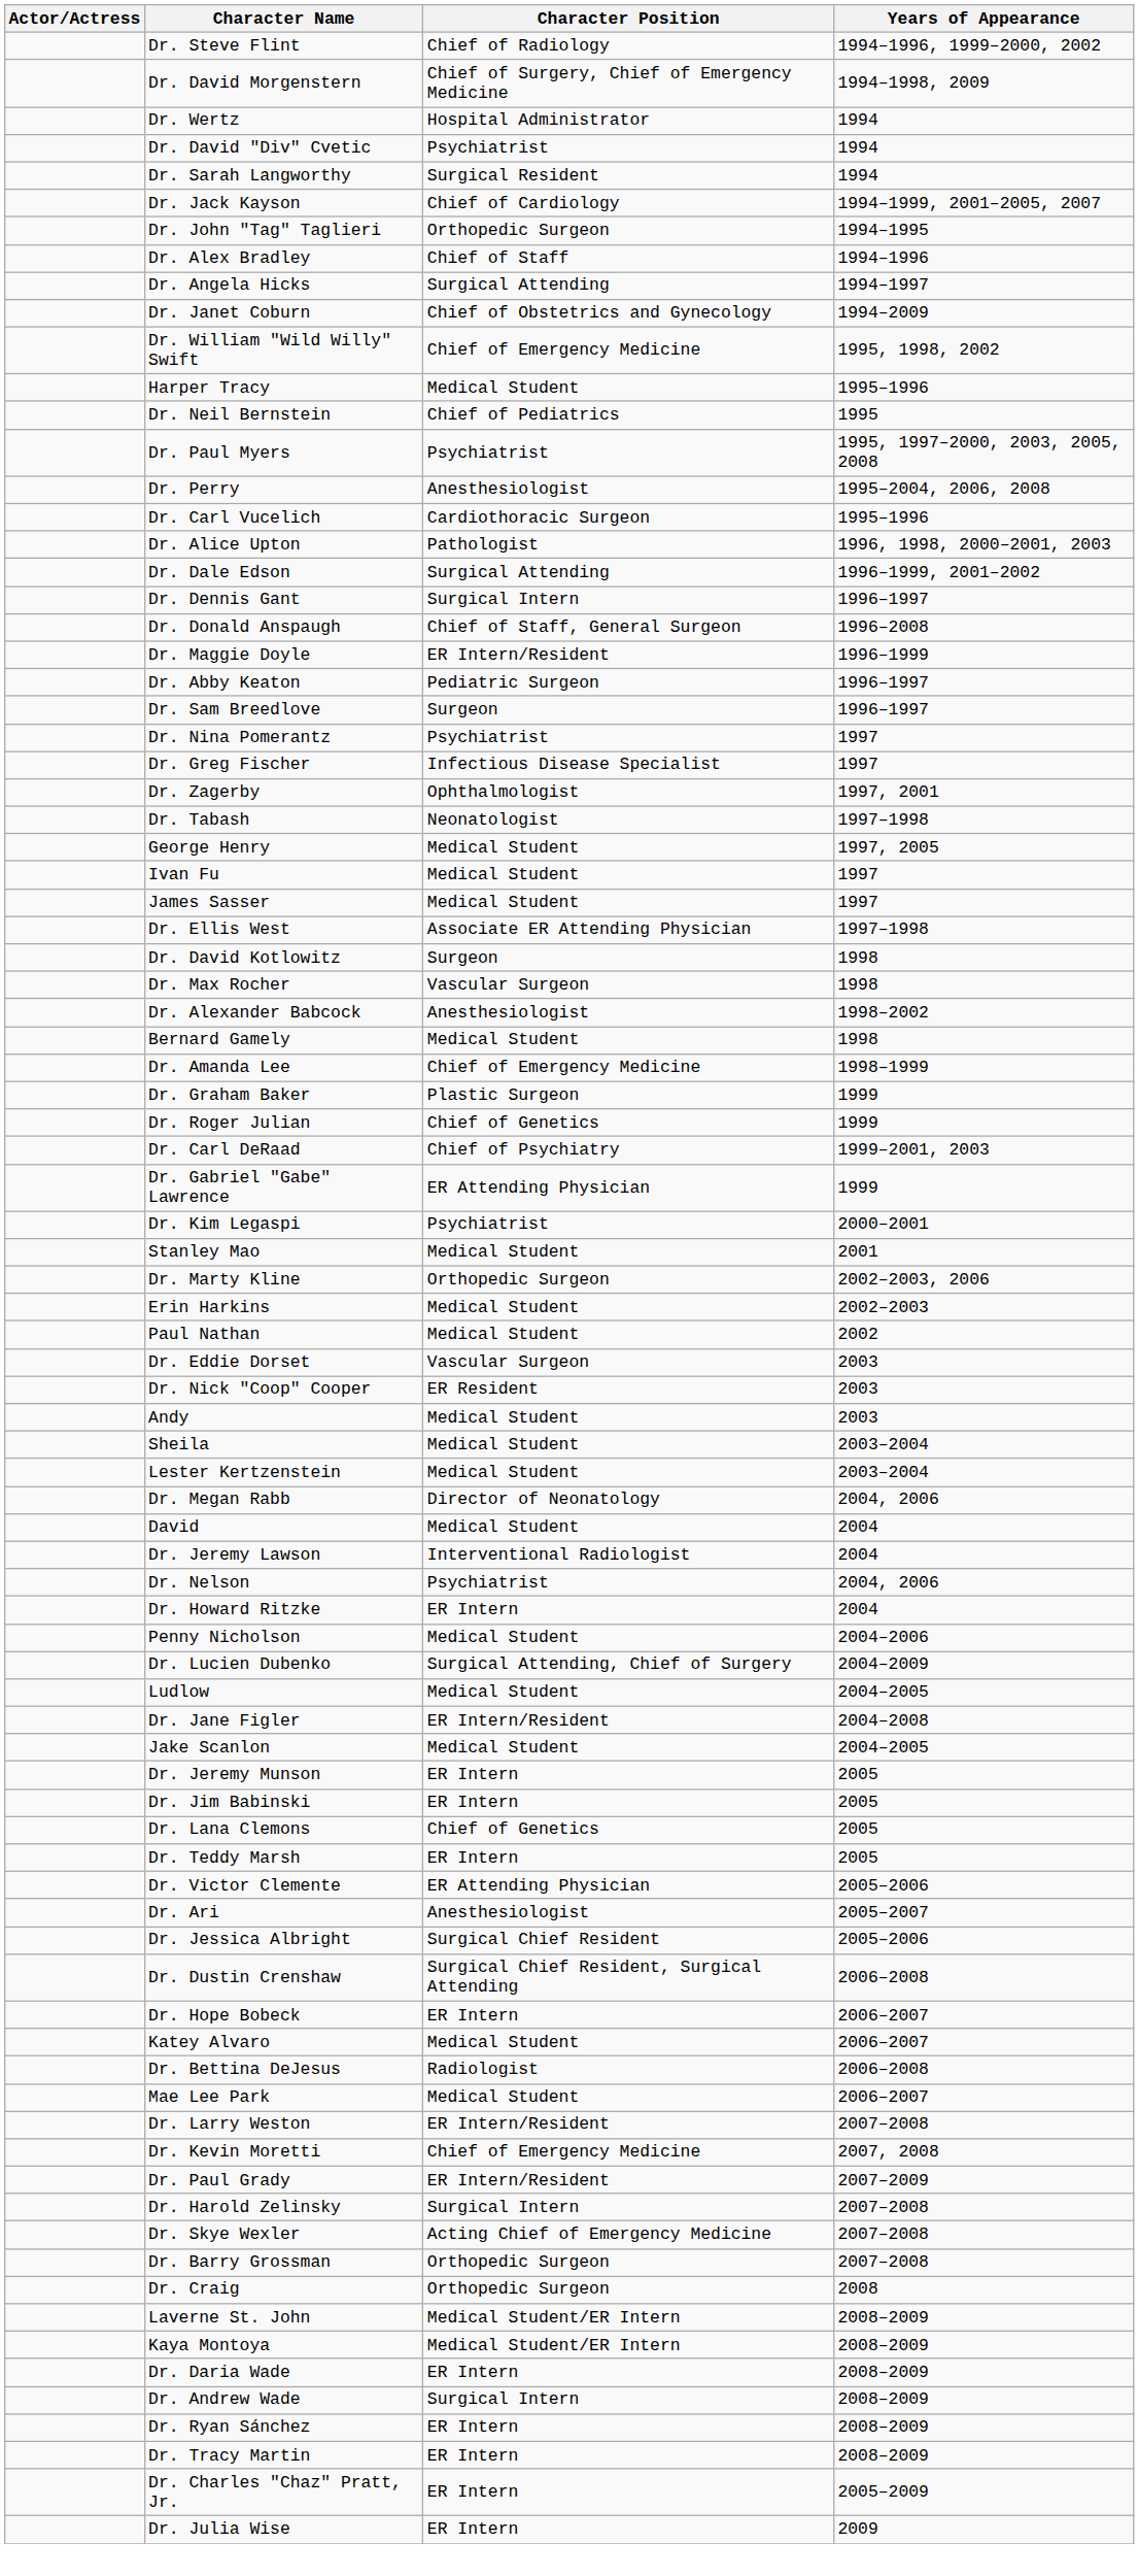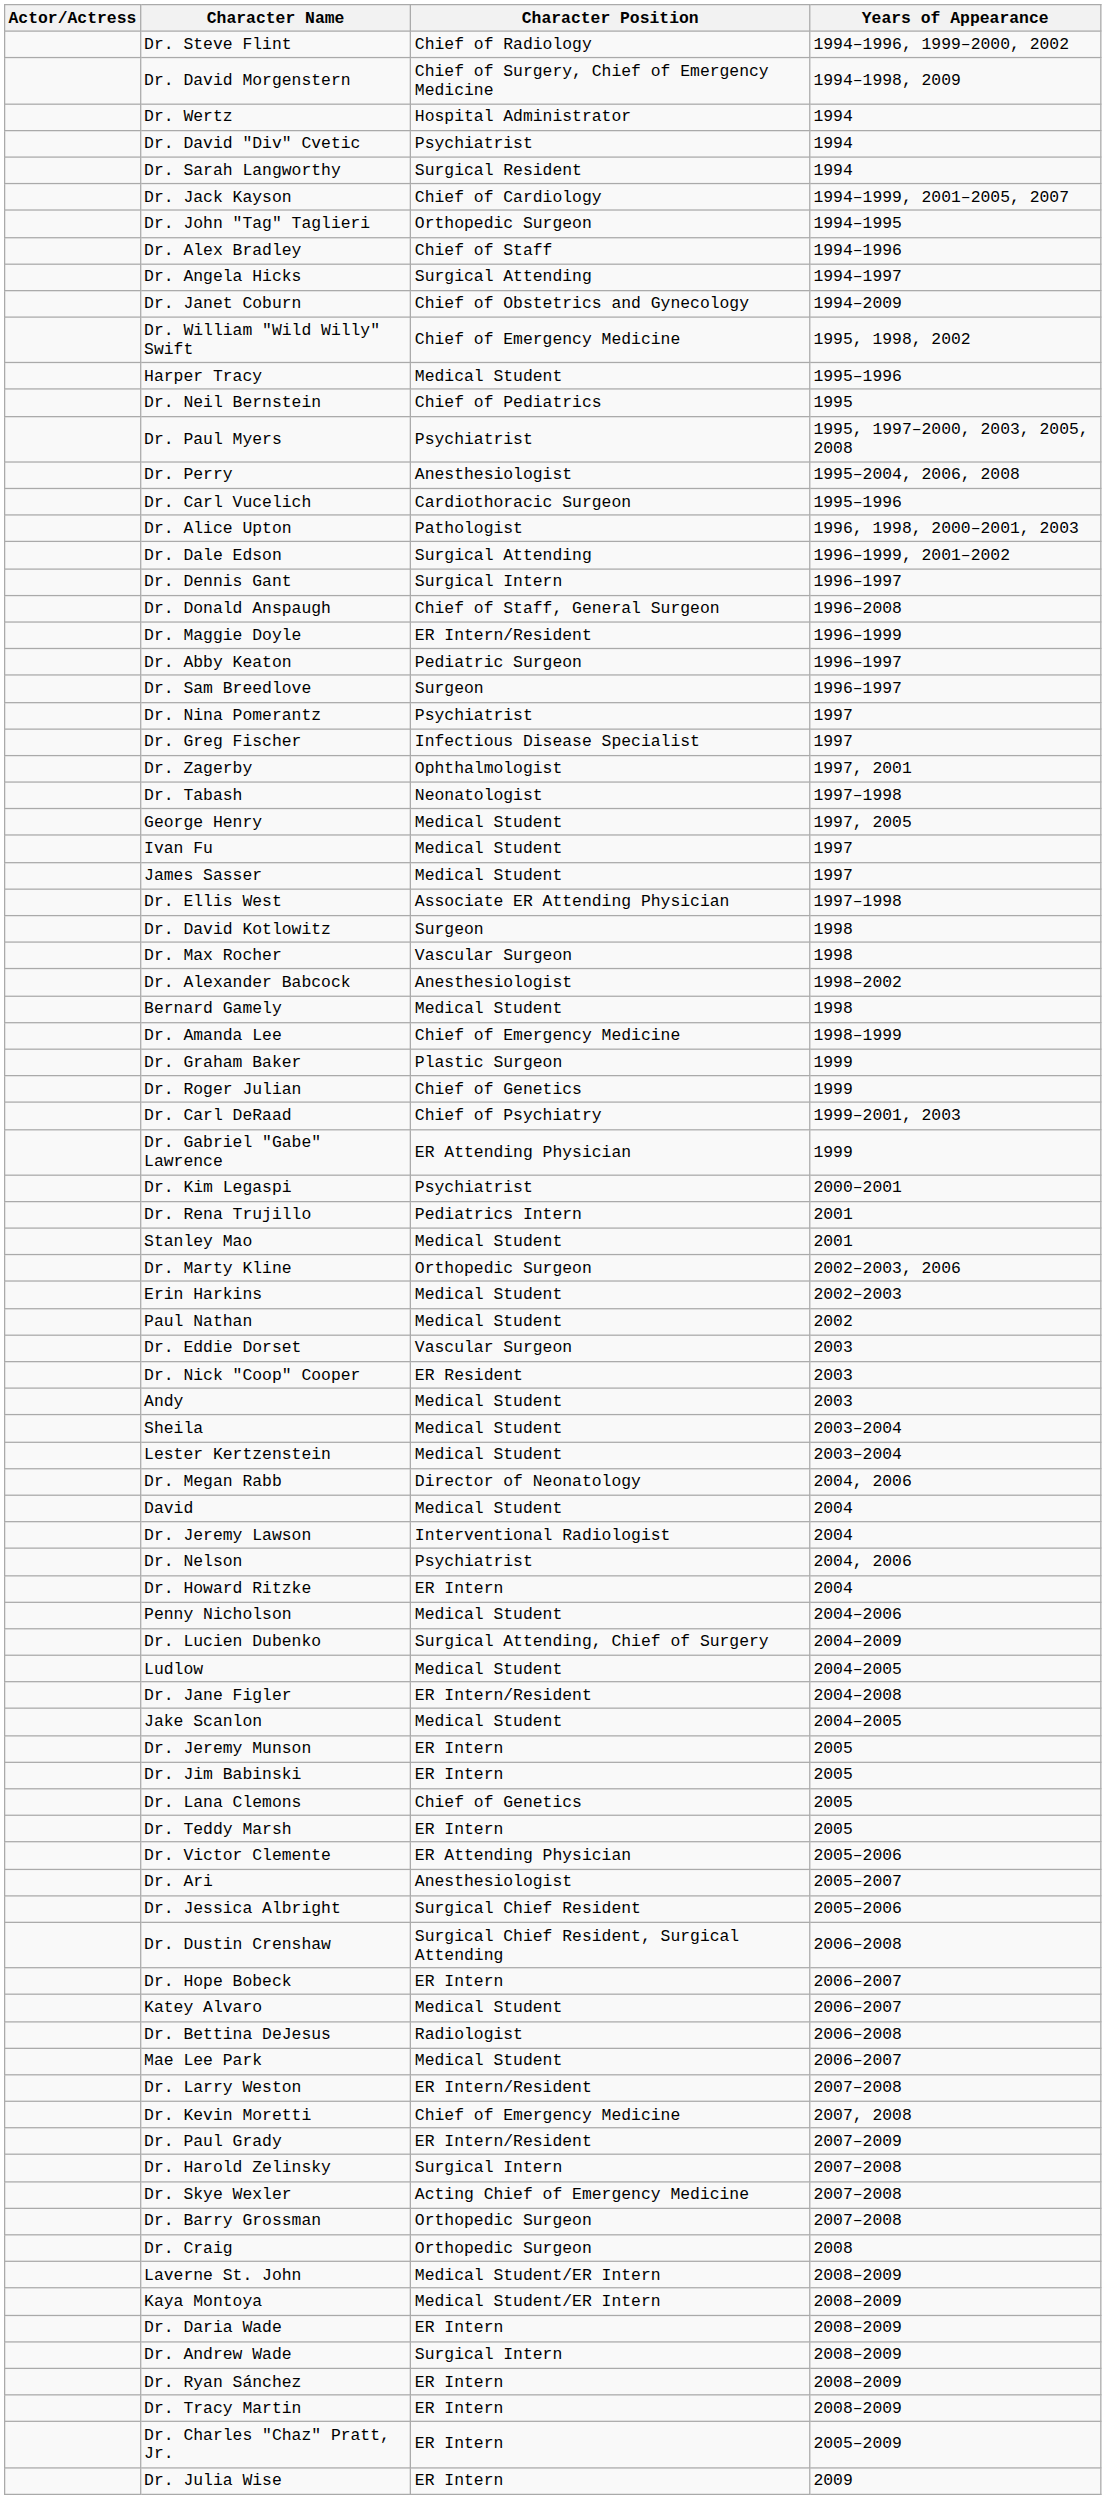 <table class="sortable wikitable">
 <tr>
 <th>Actor/Actress</th>
 <th>Character Name</th>
 <th>Character Position</th>
 <th>Years of Appearance</th>
 </tr>
 <tr>
 <td></td>
 <td>Dr. Steve Flint</td>
 <td>Chief of Radiology</td>
 <td>1994–1996, 1999–2000, 2002</td>
 </tr>
 <tr>
 <td></td>
 <td>Dr. David Morgenstern</td>
 <td>Chief of Surgery, Chief of Emergency Medicine</td>
 <td>1994–1998, 2009</td>
 </tr>
 <tr>
 <td></td>
 <td>Dr. Wertz</td>
 <td>Hospital Administrator</td>
 <td>1994</td>
 </tr>
 <tr>
 <td></td>
 <td>Dr. David "Div" Cvetic</td>
 <td>Psychiatrist</td>
 <td>1994</td>
 </tr>
 <tr>
 <td></td>
 <td>Dr. Sarah Langworthy</td>
 <td>Surgical Resident</td>
 <td>1994</td>
 </tr>
 <tr>
 <td></td>
 <td>Dr. Jack Kayson</td>
 <td>Chief of Cardiology</td>
 <td>1994–1999, 2001–2005, 2007</td>
 </tr>
 <tr>
 <td></td>
 <td>Dr. John "Tag" Taglieri</td>
 <td>Orthopedic Surgeon</td>
 <td>1994–1995</td>
 </tr>
 <tr>
 <td></td>
 <td>Dr. Alex Bradley</td>
 <td>Chief of Staff</td>
 <td>1994–1996</td>
 </tr>
 <tr>
 <td></td>
 <td>Dr. Angela Hicks</td>
 <td>Surgical Attending</td>
 <td>1994–1997</td>
 </tr>
 <tr>
 <td></td>
 <td>Dr. Janet Coburn</td>
 <td>Chief of Obstetrics and Gynecology</td>
 <td>1994–2009</td>
 </tr>
 <tr>
 <td></td>
 <td>Dr. William "Wild Willy" Swift</td>
 <td>Chief of Emergency Medicine</td>
 <td>1995, 1998, 2002</td>
 </tr>
 <tr>
 <td></td>
 <td>Harper Tracy</td>
 <td>Medical Student</td>
 <td>1995–1996</td>
 </tr>
 <tr>
 <td></td>
 <td>Dr. Neil Bernstein</td>
 <td>Chief of Pediatrics</td>
 <td>1995</td>
 </tr>
 <tr>
 <td></td>
 <td>Dr. Paul Myers</td>
 <td>Psychiatrist</td>
 <td>1995, 1997–2000, 2003, 2005, 2008</td>
 </tr>
 <tr>
 <td></td>
 <td>Dr. Perry</td>
 <td>Anesthesiologist</td>
 <td>1995–2004, 2006, 2008</td>
 </tr>
 <tr>
 <td></td>
 <td>Dr. Carl Vucelich</td>
 <td>Cardiothoracic Surgeon</td>
 <td>1995–1996</td>
 </tr>
 <tr>
 <td></td>
 <td>Dr. Alice Upton</td>
 <td>Pathologist</td>
 <td>1996, 1998, 2000–2001, 2003</td>
 </tr>
 <tr>
 <td></td>
 <td>Dr. Dale Edson</td>
 <td>Surgical Attending</td>
 <td>1996–1999, 2001–2002</td>
 </tr>
 <tr>
 <td></td>
 <td>Dr. Dennis Gant</td>
 <td>Surgical Intern</td>
 <td>1996–1997</td>
 </tr>
 <tr>
 <td></td>
 <td>Dr. Donald Anspaugh</td>
 <td>Chief of Staff, General Surgeon</td>
 <td>1996–2008</td>
 </tr>
 <tr>
 <td></td>
 <td>Dr. Maggie Doyle</td>
 <td>ER Intern/Resident</td>
 <td>1996–1999</td>
 </tr>
 <tr>
 <td></td>
 <td>Dr. Abby Keaton</td>
 <td>Pediatric Surgeon</td>
 <td>1996–1997</td>
 </tr>
 <tr>
 <td></td>
 <td>Dr. Sam Breedlove</td>
 <td>Surgeon</td>
 <td>1996–1997</td>
 </tr>
 <tr>
 <td></td>
 <td>Dr. Nina Pomerantz</td>
 <td>Psychiatrist</td>
 <td>1997</td>
 </tr>
 <tr>
 <td></td>
 <td>Dr. Greg Fischer</td>
 <td>Infectious Disease Specialist</td>
 <td>1997</td>
 </tr>
 <tr>
 <td></td>
 <td>Dr. Zagerby</td>
 <td>Ophthalmologist</td>
 <td>1997, 2001</td>
 </tr>
 <tr>
 <td></td>
 <td>Dr. Tabash</td>
 <td>Neonatologist</td>
 <td>1997–1998</td>
 </tr>
 <tr>
 <td></td>
 <td>George Henry</td>
 <td>Medical Student</td>
 <td>1997, 2005</td>
 </tr>
 <tr>
 <td></td>
 <td>Ivan Fu</td>
 <td>Medical Student</td>
 <td>1997</td>
 </tr>
 <tr>
 <td></td>
 <td>James Sasser</td>
 <td>Medical Student</td>
 <td>1997</td>
 </tr>
 <tr>
 <td></td>
 <td>Dr. Ellis West</td>
 <td>Associate ER Attending Physician</td>
 <td>1997–1998</td>
 </tr>
 <tr>
 <td></td>
 <td>Dr. David Kotlowitz</td>
 <td>Surgeon</td>
 <td>1998</td>
 </tr>
 <tr>
 <td></td>
 <td>Dr. Max Rocher</td>
 <td>Vascular Surgeon</td>
 <td>1998</td>
 </tr>
 <tr>
 <td></td>
 <td>Dr. Alexander Babcock</td>
 <td>Anesthesiologist</td>
 <td>1998–2002</td>
 </tr>
 <tr>
 <td></td>
 <td>Bernard Gamely</td>
 <td>Medical Student</td>
 <td>1998</td>
 </tr>
 <tr>
 <td></td>
 <td>Dr. Amanda Lee</td>
 <td>Chief of Emergency Medicine</td>
 <td>1998–1999</td>
 </tr>
 <tr>
 <td></td>
 <td>Dr. Graham Baker</td>
 <td>Plastic Surgeon</td>
 <td>1999</td>
 </tr>
 <tr>
 <td></td>
 <td>Dr. Roger Julian</td>
 <td>Chief of Genetics</td>
 <td>1999</td>
 </tr>
 <tr>
 <td></td>
 <td>Dr. Carl DeRaad</td>
 <td>Chief of Psychiatry</td>
 <td>1999–2001, 2003</td>
 </tr>
 <tr>
 <td></td>
 <td>Dr. Gabriel "Gabe" Lawrence</td>
 <td>ER Attending Physician</td>
 <td>1999</td>
 </tr>
 <tr>
 <td></td>
 <td>Dr. Kim Legaspi</td>
 <td>Psychiatrist</td>
 <td>2000–2001</td>
+</tr>
+<tr>
+<td></td>
+<td>Dr. Rena Trujillo</td>
+<td>Pediatrics Intern</td>
+<td>2001</td>
 </tr>
 <tr>
 <td></td>
 <td>Stanley Mao</td>
 <td>Medical Student</td>
 <td>2001</td>
 </tr>
 <tr>
 <td></td>
 <td>Dr. Marty Kline</td>
 <td>Orthopedic Surgeon</td>
 <td>2002–2003, 2006</td>
 </tr>
 <tr>
 <td></td>
 <td>Erin Harkins</td>
 <td>Medical Student</td>
 <td>2002–2003</td>
 </tr>
 <tr>
 <td></td>
 <td>Paul Nathan</td>
 <td>Medical Student</td>
 <td>2002</td>
 </tr>
 <tr>
 <td></td>
 <td>Dr. Eddie Dorset</td>
 <td>Vascular Surgeon</td>
 <td>2003</td>
 </tr>
 <tr>
 <td></td>
 <td>Dr. Nick "Coop" Cooper</td>
 <td>ER Resident</td>
 <td>2003</td>
 </tr>
 <tr>
 <td></td>
 <td>Andy</td>
 <td>Medical Student</td>
 <td>2003</td>
 </tr>
 <tr>
 <td></td>
 <td>Sheila</td>
 <td>Medical Student</td>
 <td>2003–2004</td>
 </tr>
 <tr>
 <td></td>
 <td>Lester Kertzenstein</td>
 <td>Medical Student</td>
 <td>2003–2004</td>
 </tr>
 <tr>
 <td></td>
 <td>Dr. Megan Rabb</td>
 <td>Director of Neonatology</td>
 <td>2004, 2006</td>
 </tr>
 <tr>
 <td></td>
 <td>David</td>
 <td>Medical Student</td>
 <td>2004</td>
 </tr>
 <tr>
 <td></td>
 <td>Dr. Jeremy Lawson</td>
 <td>Interventional Radiologist</td>
 <td>2004</td>
 </tr>
 <tr>
 <td></td>
 <td>Dr. Nelson</td>
 <td>Psychiatrist</td>
 <td>2004, 2006</td>
 </tr>
 <tr>
 <td></td>
 <td>Dr. Howard Ritzke</td>
 <td>ER Intern</td>
 <td>2004</td>
 </tr>
 <tr>
 <td></td>
 <td>Penny Nicholson</td>
 <td>Medical Student</td>
 <td>2004–2006</td>
 </tr>
 <tr>
 <td></td>
 <td>Dr. Lucien Dubenko</td>
 <td>Surgical Attending, Chief of Surgery</td>
 <td>2004–2009</td>
 </tr>
 <tr>
 <td></td>
 <td>Ludlow</td>
 <td>Medical Student</td>
 <td>2004–2005</td>
 </tr>
 <tr>
 <td></td>
 <td>Dr. Jane Figler</td>
 <td>ER Intern/Resident</td>
 <td>2004–2008</td>
 </tr>
 <tr>
 <td></td>
 <td>Jake Scanlon</td>
 <td>Medical Student</td>
 <td>2004–2005</td>
 </tr>
 <tr>
 <td></td>
 <td>Dr. Jeremy Munson</td>
 <td>ER Intern</td>
 <td>2005</td>
 </tr>
 <tr>
 <td></td>
 <td>Dr. Jim Babinski</td>
 <td>ER Intern</td>
 <td>2005</td>
 </tr>
 <tr>
 <td></td>
 <td>Dr. Lana Clemons</td>
 <td>Chief of Genetics</td>
 <td>2005</td>
 </tr>
 <tr>
 <td></td>
 <td>Dr. Teddy Marsh</td>
 <td>ER Intern</td>
 <td>2005</td>
 </tr>
 <tr>
 <td></td>
 <td>Dr. Victor Clemente</td>
 <td>ER Attending Physician</td>
 <td>2005–2006</td>
 </tr>
 <tr>
 <td></td>
 <td>Dr. Ari</td>
 <td>Anesthesiologist</td>
 <td>2005–2007</td>
 </tr>
 <tr>
 <td></td>
 <td>Dr. Jessica Albright</td>
 <td>Surgical Chief Resident</td>
 <td>2005–2006</td>
 </tr>
 <tr>
 <td></td>
 <td>Dr. Dustin Crenshaw</td>
 <td>Surgical Chief Resident, Surgical Attending</td>
 <td>2006–2008</td>
 </tr>
 <tr>
 <td></td>
 <td>Dr. Hope Bobeck</td>
 <td>ER Intern</td>
 <td>2006–2007</td>
 </tr>
 <tr>
 <td></td>
 <td>Katey Alvaro</td>
 <td>Medical Student</td>
 <td>2006–2007</td>
 </tr>
 <tr>
 <td></td>
 <td>Dr. Bettina DeJesus</td>
 <td>Radiologist</td>
 <td>2006–2008</td>
 </tr>
 <tr>
 <td></td>
 <td>Mae Lee Park</td>
 <td>Medical Student</td>
 <td>2006–2007</td>
 </tr>
 <tr>
 <td></td>
 <td>Dr. Larry Weston</td>
 <td>ER Intern/Resident</td>
 <td>2007–2008</td>
 </tr>
 <tr>
 <td></td>
 <td>Dr. Kevin Moretti</td>
 <td>Chief of Emergency Medicine</td>
 <td>2007, 2008</td>
 </tr>
 <tr>
 <td></td>
 <td>Dr. Paul Grady</td>
 <td>ER Intern/Resident</td>
 <td>2007–2009</td>
 </tr>
 <tr>
 <td></td>
 <td>Dr. Harold Zelinsky</td>
 <td>Surgical Intern</td>
 <td>2007–2008</td>
 </tr>
 <tr>
 <td></td>
 <td>Dr. Skye Wexler</td>
 <td>Acting Chief of Emergency Medicine</td>
 <td>2007–2008</td>
 </tr>
 <tr>
 <td></td>
 <td>Dr. Barry Grossman</td>
 <td>Orthopedic Surgeon</td>
 <td>2007–2008</td>
 </tr>
 <tr>
 <td></td>
 <td>Dr. Craig</td>
 <td>Orthopedic Surgeon</td>
 <td>2008</td>
 </tr>
 <tr>
 <td></td>
 <td>Laverne St. John</td>
 <td>Medical Student/ER Intern</td>
 <td>2008–2009</td>
 </tr>
 <tr>
 <td></td>
 <td>Kaya Montoya</td>
 <td>Medical Student/ER Intern</td>
 <td>2008–2009</td>
 </tr>
 <tr>
 <td></td>
 <td>Dr. Daria Wade</td>
 <td>ER Intern</td>
 <td>2008–2009</td>
 </tr>
 <tr>
 <td></td>
 <td>Dr. Andrew Wade</td>
 <td>Surgical Intern</td>
 <td>2008–2009</td>
 </tr>
 <tr>
 <td></td>
 <td>Dr. Ryan Sánchez</td>
 <td>ER Intern</td>
 <td>2008–2009</td>
 </tr>
 <tr>
 <td></td>
 <td>Dr. Tracy Martin</td>
 <td>ER Intern</td>
 <td>2008–2009</td>
 </tr>
 <tr>
 <td></td>
 <td>Dr. Charles "Chaz" Pratt, Jr.</td>
 <td>ER Intern</td>
 <td>2005–2009</td>
 </tr>
 <tr>
 <td></td>
 <td>Dr. Julia Wise</td>
 <td>ER Intern</td>
 <td>2009</td>
 </tr>
 </table>
